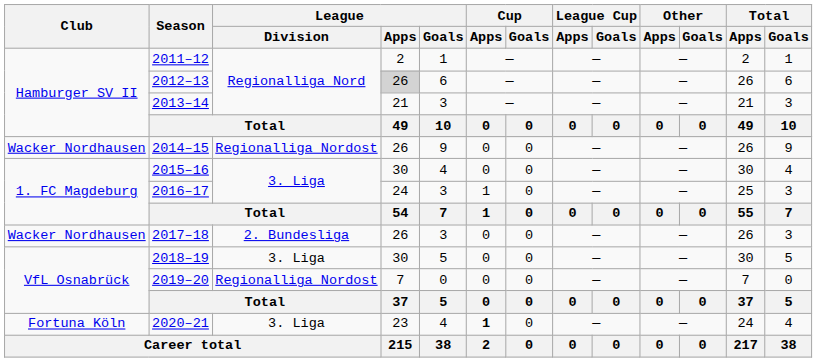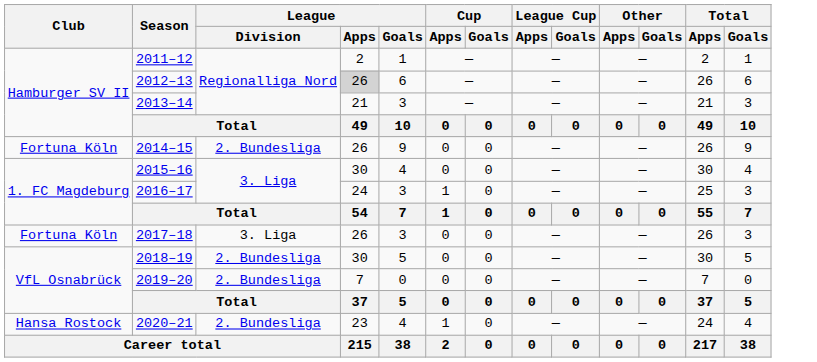 <table class="wikitable" style="text-align: center">
 <tr>
 <th rowspan="2">Club</th>
 <th rowspan="2">Season</th>
 <th colspan="3">League</th>
 <th colspan="2">Cup</th>
 <th colspan="2">League Cup</th>
 <th colspan="2">Other</th>
 <th colspan="2">Total</th>
 </tr>
 <tr>
 <th>Division</th>
 <th>Apps</th>
 <th>Goals</th>
 <th>Apps</th>
 <th>Goals</th>
 <th>Apps</th>
 <th>Goals</th>
 <th>Apps</th>
 <th>Goals</th>
 <th>Apps</th>
 <th>Goals</th>
 </tr>
 <tr>
 <td rowspan="4"><a href='#'>Hamburger SV II</a></td>
 <td><a href='#'>2011–12</a></td>
 <td rowspan="3"><a href='#'>Regionalliga Nord</a></td>
 <td>2</td>
 <td>1</td>
 <td colspan="2">—</td>
 <td colspan="2">—</td>
 <td colspan="2">—</td>
 <td>2</td>
 <td>1</td>
 </tr>
 <tr>
 <td><a href='#'>2012–13</a></td>
 <td style="background: lightgrey;">26</td>
 <td>6</td>
 <td colspan="2">—</td>
 <td colspan="2">—</td>
 <td colspan="2">—</td>
 <td>26</td>
 <td>6</td>
 </tr>
 <tr>
 <td><a href='#'>2013–14</a></td>
 <td>21</td>
 <td>3</td>
 <td colspan="2">—</td>
 <td colspan="2">—</td>
 <td colspan="2">—</td>
 <td>21</td>
 <td>3</td>
 </tr>
 <tr>
 <th colspan="2">Total</th>
 <th>49</th>
 <th>10</th>
 <th>0</th>
 <th>0</th>
 <th>0</th>
 <th>0</th>
 <th>0</th>
 <th>0</th>
 <th>49</th>
 <th>10</th>
 </tr>
 <tr>
-<td><a href='#'>Wacker Nordhausen</a></td>
+<td><a href='#'>Fortuna Köln</a></td>
 <td><a href='#'>2014–15</a></td>
-<td><a href='#'>Regionalliga Nordost</a></td>
+<td><a href='#'>2. Bundesliga</a></td>
 <td>26</td>
 <td>9</td>
 <td>0</td>
 <td>0</td>
 <td colspan="2">—</td>
 <td colspan="2">—</td>
 <td>26</td>
 <td>9</td>
 </tr>
 <tr>
 <td rowspan="3"><a href='#'>1. FC Magdeburg</a></td>
 <td><a href='#'>2015–16</a></td>
 <td rowspan="2"><a href='#'>3. Liga</a></td>
 <td>30</td>
 <td>4</td>
 <td>0</td>
 <td>0</td>
 <td colspan="2">—</td>
 <td colspan="2">—</td>
 <td>30</td>
 <td>4</td>
 </tr>
 <tr>
 <td><a href='#'>2016–17</a></td>
 <td>24</td>
 <td>3</td>
 <td>1</td>
 <td>0</td>
 <td colspan="2">—</td>
 <td colspan="2">—</td>
 <td>25</td>
 <td>3</td>
 </tr>
 <tr>
 <th colspan="2">Total</th>
 <th>54</th>
 <th>7</th>
 <th>1</th>
 <th>0</th>
 <th>0</th>
 <th>0</th>
 <th>0</th>
 <th>0</th>
 <th>55</th>
 <th>7</th>
 </tr>
 <tr>
-<td><a href='#'>Wacker Nordhausen</a></td>
+<td><a href='#'>Fortuna Köln</a></td>
 <td><a href='#'>2017–18</a></td>
-<td><a href='#'>2. Bundesliga</a></td>
+<td>3. Liga</td>
 <td>26</td>
 <td>3</td>
 <td>0</td>
 <td>0</td>
 <td colspan="2">—</td>
 <td colspan="2">—</td>
 <td>26</td>
 <td>3</td>
 </tr>
 <tr>
 <td rowspan="3"><a href='#'>VfL Osnabrück</a></td>
 <td><a href='#'>2018–19</a></td>
-<td>3. Liga</td>
+<td><a href='#'>2. Bundesliga</a></td>
 <td>30</td>
 <td>5</td>
 <td>0</td>
 <td>0</td>
 <td colspan="2">—</td>
 <td colspan="2">—</td>
 <td>30</td>
 <td>5</td>
 </tr>
 <tr>
 <td><a href='#'>2019–20</a></td>
-<td><a href='#'>Regionalliga Nordost</a></td>
+<td><a href='#'>2. Bundesliga</a></td>
 <td>7</td>
 <td>0</td>
 <td>0</td>
 <td>0</td>
 <td colspan="2">—</td>
 <td colspan="2">—</td>
 <td>7</td>
 <td>0</td>
 </tr>
 <tr>
 <th colspan="2">Total</th>
 <th>37</th>
 <th>5</th>
 <th>0</th>
 <th>0</th>
 <th>0</th>
 <th>0</th>
 <th>0</th>
 <th>0</th>
 <th>37</th>
 <th>5</th>
 </tr>
 <tr>
-<td><a href='#'>Fortuna Köln</a></td>
+<td><a href='#'>Hansa Rostock</a></td>
 <td><a href='#'>2020–21</a></td>
-<td>3. Liga</td>
+<td><a href='#'>2. Bundesliga</a></td>
 <td>23</td>
 <td>4</td>
-<td><strong>1</strong></td>
+<td>1</td>
 <td>0</td>
 <td colspan="2">—</td>
 <td colspan="2">—</td>
 <td>24</td>
 <td>4</td>
 </tr>
 <tr>
 <th colspan="3">Career total</th>
 <th>215</th>
 <th>38</th>
 <th>2</th>
 <th>0</th>
 <th>0</th>
 <th>0</th>
 <th>0</th>
 <th>0</th>
 <th>217</th>
 <th>38</th>
 </tr>
 </table>
